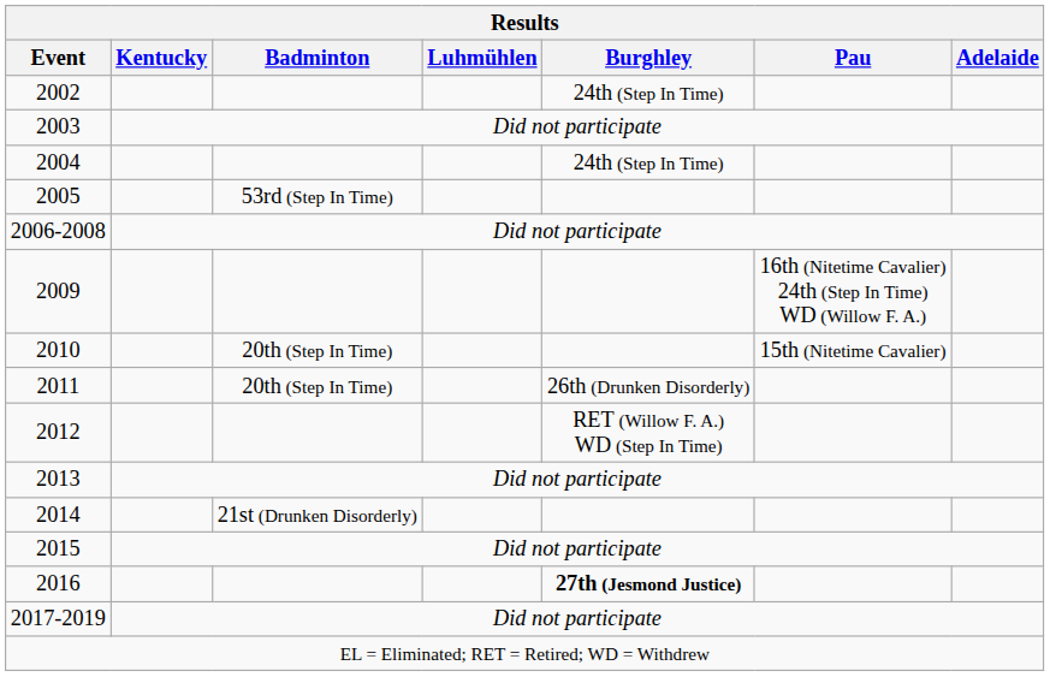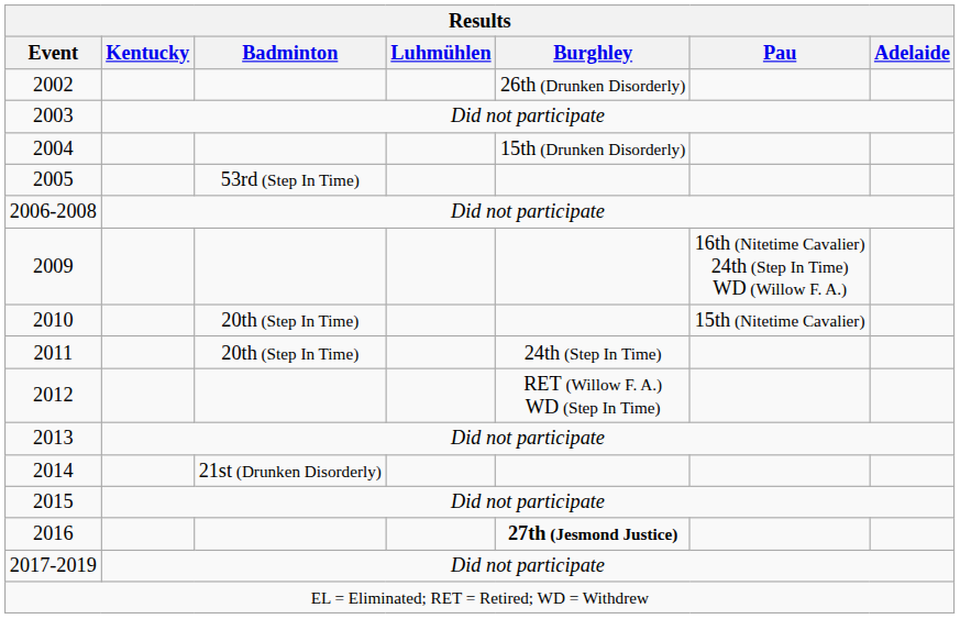 <table class="wikitable" style="text-align:center">
 <tr>
 <th colspan=13 align=center><strong>Results</strong></th>
 </tr>
 <tr>
 <th>Event</th>
 <th><a href='#'>Kentucky</a></th>
 <th><a href='#'>Badminton</a></th>
 <th><a href='#'>Luhmühlen</a></th>
 <th><a href='#'>Burghley</a></th>
 <th><a href='#'>Pau</a></th>
 <th><a href='#'>Adelaide</a></th>
 </tr>
 <tr>
 <td>2002</td>
 <td></td>
 <td></td>
 <td></td>
-<td>24th<small> (Step In Time)</small></td>
+<td>26th<small> (Drunken Disorderly)</small></td>
 <td></td>
 <td></td>
 </tr>
 <tr>
 <td>2003</td>
 <td colspan=6><em>Did not participate</em></td>
 </tr>
 <tr>
 <td>2004</td>
 <td></td>
 <td></td>
 <td></td>
-<td>24th<small> (Step In Time)</small></td>
+<td>15th<small> (Drunken Disorderly)</small></td>
 <td></td>
 <td></td>
 </tr>
 <tr>
 <td>2005</td>
 <td></td>
 <td>53rd<small> (Step In Time)</small></td>
 <td></td>
 <td></td>
 <td></td>
 <td></td>
 </tr>
 <tr>
 <td>2006-2008</td>
 <td colspan=6><em>Did not participate</em></td>
 </tr>
 <tr>
 <td>2009</td>
 <td></td>
 <td></td>
 <td></td>
 <td></td>
 <td>16th<small> (Nitetime Cavalier)</small><br>24th<small> (Step In Time)</small><br>WD<small> (Willow F. A.)</small></td>
 <td></td>
 </tr>
 <tr>
 <td>2010</td>
 <td></td>
 <td>20th<small> (Step In Time)</small></td>
 <td></td>
 <td></td>
 <td>15th<small> (Nitetime Cavalier)</small></td>
 <td></td>
 </tr>
 <tr>
 <td>2011</td>
 <td></td>
 <td>20th<small> (Step In Time)</small></td>
 <td></td>
-<td>26th<small> (Drunken Disorderly)</small></td>
+<td>24th<small> (Step In Time)</small></td>
 <td></td>
 <td></td>
 </tr>
 <tr>
 <td>2012</td>
 <td></td>
 <td></td>
 <td></td>
 <td>RET<small> (Willow F. A.)</small><br>WD<small> (Step In Time)</small></td>
 <td></td>
 <td></td>
 </tr>
 <tr>
 <td>2013</td>
 <td colspan=6><em>Did not participate</em></td>
 </tr>
 <tr>
 <td>2014</td>
 <td></td>
 <td>21st<small> (Drunken Disorderly)</small></td>
 <td></td>
 <td></td>
 <td></td>
 <td></td>
 </tr>
 <tr>
 <td>2015</td>
 <td colspan=6><em>Did not participate</em></td>
 </tr>
 <tr>
 <td>2016</td>
 <td></td>
 <td></td>
 <td></td>
 <td><strong>27th<small> (Jesmond Justice)</small></strong></td>
 <td></td>
 <td></td>
 </tr>
 <tr>
 <td>2017-2019</td>
 <td colspan=6><em>Did not participate</em></td>
 </tr>
 <tr>
 <td colspan=13 align=center><small> EL = Eliminated; RET = Retired; WD = Withdrew </small></td>
 </tr>
 </table>
